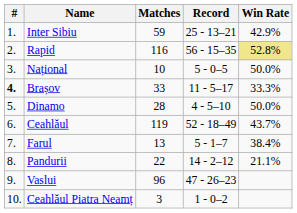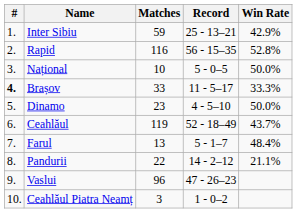 <table class="wikitable sortable">
 <tr>
 <th>#</th>
 <th>Name</th>
 <th>Matches</th>
 <th>Record</th>
 <th>Win Rate</th>
 </tr>
 <tr>
 <td>1.</td>
 <td align="left"><a href='#'>Inter Sibiu</a></td>
 <td align="center">59</td>
 <td align="center">25 - 13–21</td>
 <td align="center">42.9%</td>
 </tr>
 <tr>
 <td>2.</td>
 <td align="left"><a href='#'>Rapid</a></td>
 <td align="center">116</td>
 <td align="center">56 - 15–35</td>
-<td align="center" style="background: khaki;">52.8%</td>
+<td align="center">52.8%</td>
 </tr>
 <tr>
 <td>3.</td>
 <td align="left"><a href='#'>Național</a></td>
 <td align="center">10</td>
 <td align="center">5 - 0–5</td>
 <td align="center">50.0%</td>
 </tr>
 <tr>
 <td><strong>4.</strong></td>
 <td align="left"><a href='#'>Brașov</a></td>
 <td align="center">33</td>
 <td align="center">11 - 5–17</td>
 <td align="center">33.3%</td>
 </tr>
 <tr>
 <td>5.</td>
 <td align="left"><a href='#'>Dinamo</a></td>
-<td align="center">28</td>
+<td align="center">23</td>
 <td align="center">4 - 5–10</td>
 <td align="center">50.0%</td>
 </tr>
 <tr>
 <td>6.</td>
 <td align="left"><a href='#'>Ceahlăul</a></td>
 <td align="center">119</td>
 <td align="center">52 - 18–49</td>
 <td align="center">43.7%</td>
 </tr>
 <tr>
 <td>7.</td>
 <td align="left"><a href='#'>Farul</a></td>
 <td align="center">13</td>
 <td align="center">5 - 1–7</td>
-<td align="center">38.4%</td>
+<td align="center">48.4%</td>
 </tr>
 <tr>
 <td>8.</td>
 <td align="left"><a href='#'>Pandurii</a></td>
 <td align="center">22</td>
 <td align="center">14 - 2–12</td>
 <td align="center">21.1%</td>
 </tr>
 <tr>
 <td>9.</td>
 <td align="left"><a href='#'>Vaslui</a></td>
 <td align="center">96</td>
 <td align="center">47 - 26–23</td>
 <td align="center"></td>
 </tr>
 <tr>
 <td>10.</td>
 <td align="left"><a href='#'>Ceahlăul Piatra Neamț</a></td>
 <td align="center">3</td>
 <td align="center">1 - 0–2</td>
 <td align="center"></td>
 </tr>
 </table>
